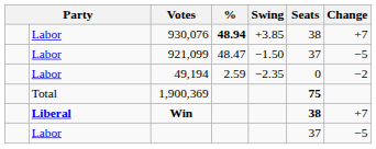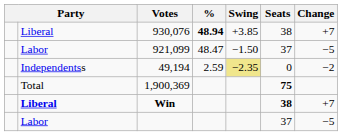 <table class="wikitable">
 <tr>
 <th colspan=2  style="width:180px">Party</th>
 <th style="width:70px">Votes</th>
 <th style="width:40px">%</th>
 <th style="width:40px">Swing</th>
 <th style="width:40px">Seats</th>
 <th style="width:40px">Change</th>
 </tr>
 <tr>
 <td> </td>
-<td><a href='#'>Labor</a></td>
+<td><a href='#'>Liberal</a></td>
 <td style="text-align:right">930,076</td>
 <td style="text-align:right"><strong>48.94</strong></td>
 <td style="text-align:right">+3.85</td>
 <td style="text-align:right">38</td>
 <td style="text-align:right">+7</td>
 </tr>
 <tr>
 <td> </td>
 <td><a href='#'>Labor</a></td>
 <td style="text-align:right">921,099</td>
 <td style="text-align:right">48.47</td>
 <td style="text-align:right">−1.50</td>
 <td style="text-align:right">37</td>
 <td style="text-align:right">−5</td>
 </tr>
 <tr>
 <td> </td>
-<td><a href='#'>Labor</a></td>
+<td><a href='#'>Independents</a>s</td>
 <td style="text-align:right">49,194</td>
 <td style="text-align:right">2.59</td>
-<td style="text-align:right">−2.35</td>
+<td style="background: khaki; text-align:right">−2.35</td>
 <td style="text-align:right">0</td>
 <td style="text-align:right">−2</td>
 </tr>
 <tr>
 <td> </td>
 <td>Total</td>
 <td style="text-align:right">1,900,369</td>
 <td style="text-align:right"> </td>
 <td style="text-align:right"> </td>
 <td style="text-align:right"><strong>75</strong></td>
 <td style="text-align:right"></td>
 </tr>
 <tr>
 <td> </td>
 <td><strong><a href='#'>Liberal</a></strong></td>
 <td style="text-align:center"><strong>Win</strong></td>
 <td style="text-align:right"></td>
 <td style="text-align:right"></td>
 <td style="text-align:right"><strong>38</strong></td>
 <td style="text-align:right">+7</td>
 </tr>
 <tr>
 <td> </td>
 <td><a href='#'>Labor</a></td>
 <td style="text-align:center"></td>
 <td style="text-align:right"></td>
 <td style="text-align:right"></td>
 <td style="text-align:right">37</td>
 <td style="text-align:right">−5</td>
 </tr>
 </table>
